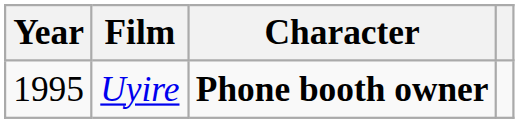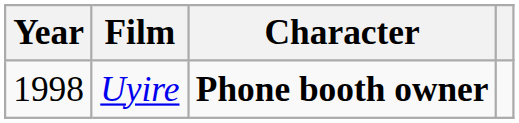 <table class="wikitable sortable">
 <tr>
 <th scope="col">Year</th>
 <th scope="col">Film</th>
 <th scope="col">Character</th>
 <th class="unsortable" scope="col"></th>
 </tr>
 <tr>
-<td>1995</td>
+<td>1998</td>
 <td><em><a href='#'>Uyire</a></em></td>
 <td><strong>Phone booth owner</strong></td>
 <td></td>
 </tr>
 </table>
